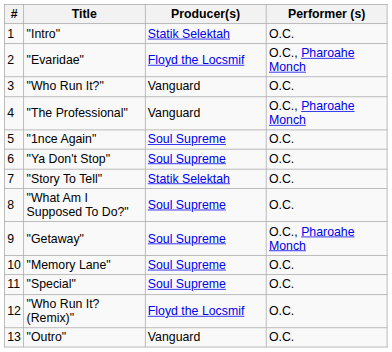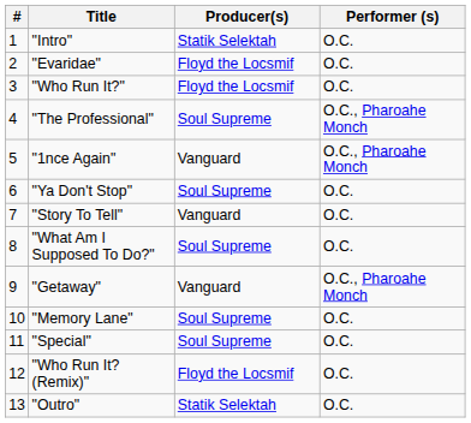 <table class="wikitable">
 <tr>
 <th align="center">#</th>
 <th align="center" width="150">Title</th>
 <th align="center" width="150">Producer(s)</th>
 <th align="center" width="150">Performer (s)</th>
 </tr>
 <tr>
 <td>1</td>
 <td>"Intro"</td>
 <td><a href='#'>Statik Selektah</a></td>
 <td>O.C.</td>
 </tr>
 <tr>
 <td>2</td>
 <td>"Evaridae"</td>
 <td><a href='#'>Floyd the Locsmif</a></td>
-<td>O.C., <a href='#'>Pharoahe Monch</a></td>
+<td>O.C.</td>
 </tr>
 <tr>
 <td>3</td>
 <td>"Who Run It?"</td>
-<td>Vanguard</td>
+<td><a href='#'>Floyd the Locsmif</a></td>
 <td>O.C.</td>
 </tr>
 <tr>
 <td>4</td>
 <td>"The Professional"</td>
-<td>Vanguard</td>
+<td><a href='#'>Soul Supreme</a></td>
 <td>O.C., <a href='#'>Pharoahe Monch</a></td>
 </tr>
 <tr>
 <td>5</td>
 <td>"1nce Again"</td>
-<td><a href='#'>Soul Supreme</a></td>
-<td>O.C.</td>
+<td>Vanguard</td>
+<td>O.C., <a href='#'>Pharoahe Monch</a></td>
 </tr>
 <tr>
 <td>6</td>
 <td>"Ya Don't Stop"</td>
 <td><a href='#'>Soul Supreme</a></td>
 <td>O.C.</td>
 </tr>
 <tr>
 <td>7</td>
 <td>"Story To Tell"</td>
-<td><a href='#'>Statik Selektah</a></td>
+<td>Vanguard</td>
 <td>O.C.</td>
 </tr>
 <tr>
 <td>8</td>
 <td>"What Am I Supposed To Do?"</td>
 <td><a href='#'>Soul Supreme</a></td>
 <td>O.C.</td>
 </tr>
 <tr>
 <td>9</td>
 <td>"Getaway"</td>
-<td><a href='#'>Soul Supreme</a></td>
+<td>Vanguard</td>
 <td>O.C., <a href='#'>Pharoahe Monch</a></td>
 </tr>
 <tr>
 <td>10</td>
 <td>"Memory Lane"</td>
 <td><a href='#'>Soul Supreme</a></td>
 <td>O.C.</td>
 </tr>
 <tr>
 <td>11</td>
 <td>"Special"</td>
 <td><a href='#'>Soul Supreme</a></td>
 <td>O.C.</td>
 </tr>
 <tr>
 <td>12</td>
 <td>"Who Run It? (Remix)"</td>
 <td><a href='#'>Floyd the Locsmif</a></td>
 <td>O.C.</td>
 </tr>
 <tr>
 <td>13</td>
 <td>"Outro"</td>
-<td>Vanguard</td>
+<td><a href='#'>Statik Selektah</a></td>
 <td>O.C.</td>
 </tr>
 </table>
